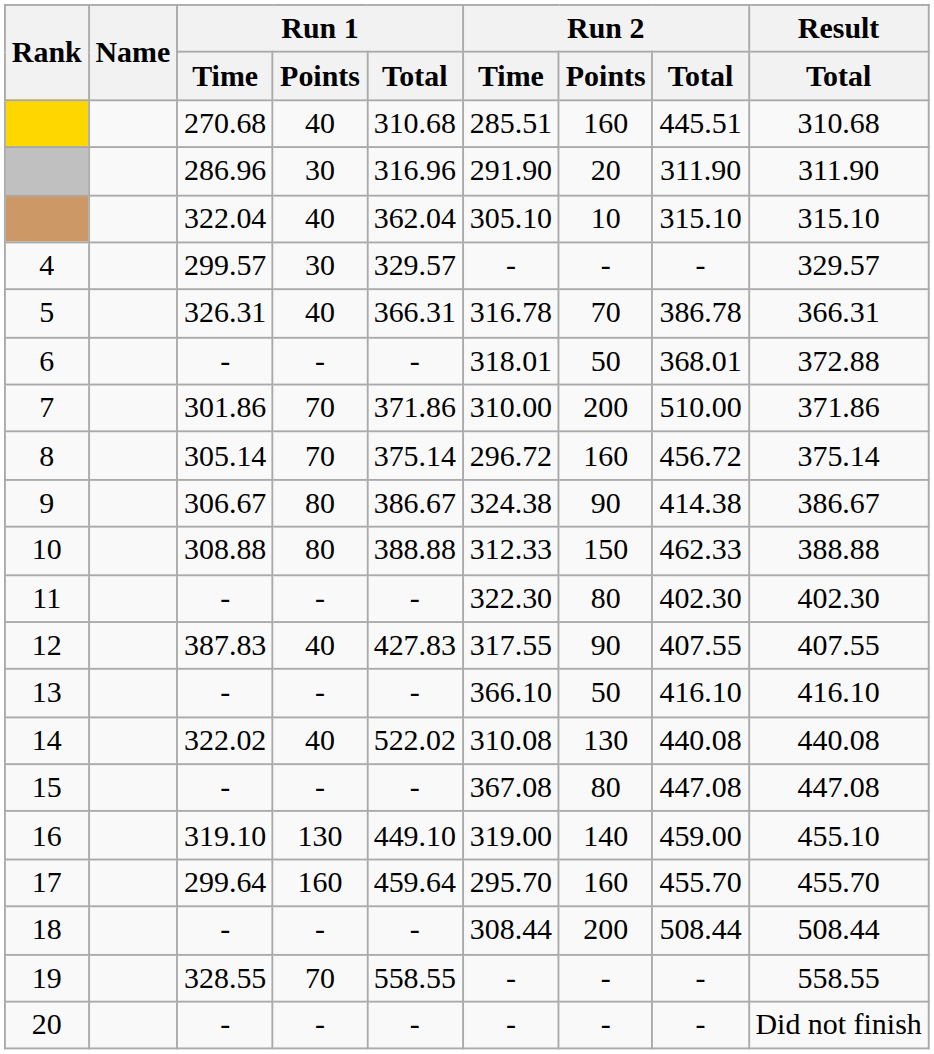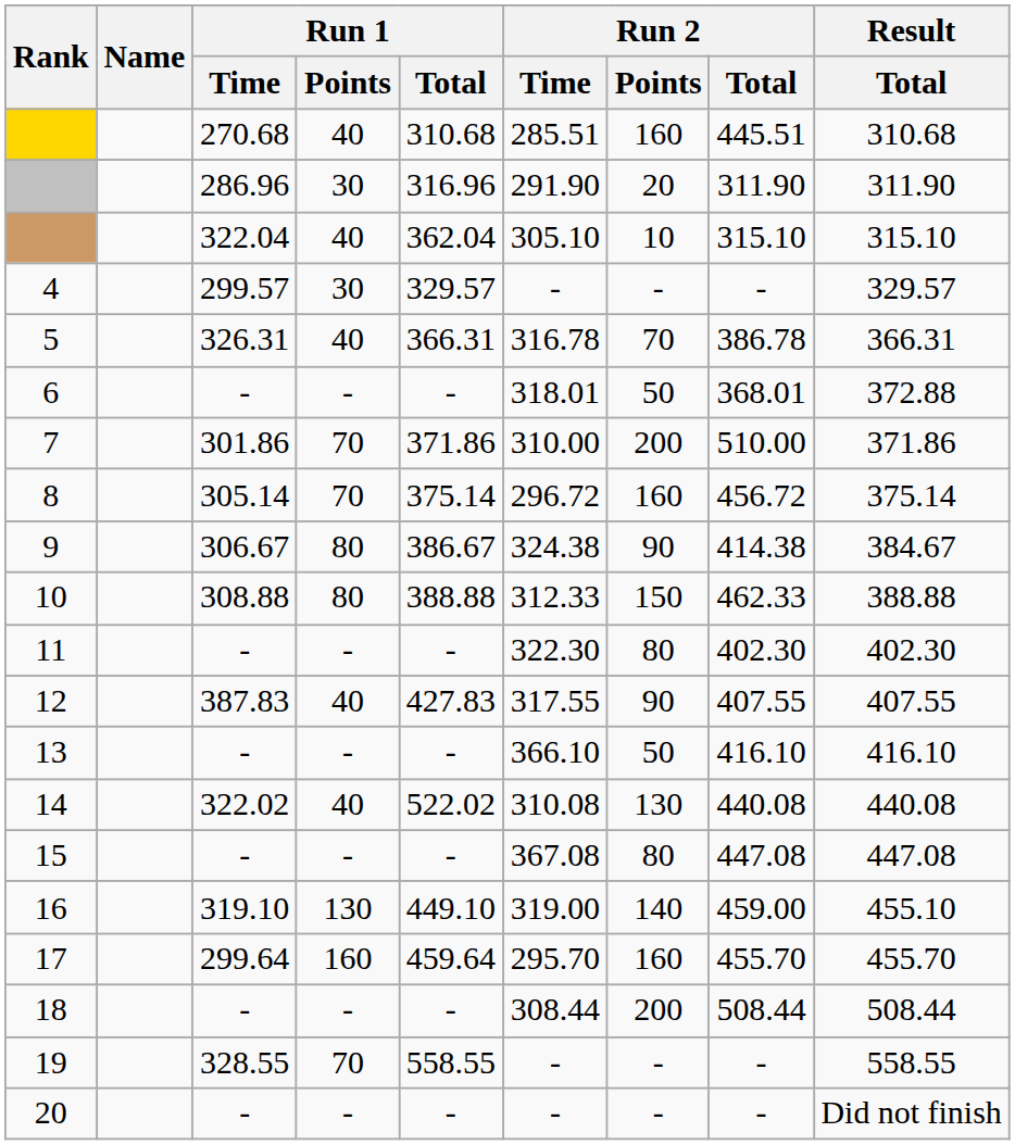 <table class="wikitable" style="text-align:center">
 <tr>
 <th rowspan=2>Rank</th>
 <th rowspan=2>Name</th>
 <th colspan=3>Run 1</th>
 <th colspan=3>Run 2</th>
 <th>Result</th>
 </tr>
 <tr>
 <th>Time</th>
 <th>Points</th>
 <th>Total</th>
 <th>Time</th>
 <th>Points</th>
 <th>Total</th>
 <th>Total</th>
 </tr>
 <tr>
 <td bgcolor=gold></td>
 <td align=left></td>
 <td>270.68</td>
 <td>40</td>
 <td>310.68</td>
 <td>285.51</td>
 <td>160</td>
 <td>445.51</td>
 <td>310.68</td>
 </tr>
 <tr>
 <td bgcolor=silver></td>
 <td align=left></td>
 <td>286.96</td>
 <td>30</td>
 <td>316.96</td>
 <td>291.90</td>
 <td>20</td>
 <td>311.90</td>
 <td>311.90</td>
 </tr>
 <tr>
 <td bgcolor=cc9966></td>
 <td align=left></td>
 <td>322.04</td>
 <td>40</td>
 <td>362.04</td>
 <td>305.10</td>
 <td>10</td>
 <td>315.10</td>
 <td>315.10</td>
 </tr>
 <tr>
 <td>4</td>
 <td align=left></td>
 <td>299.57</td>
 <td>30</td>
 <td>329.57</td>
 <td>-</td>
 <td>-</td>
 <td>-</td>
 <td>329.57</td>
 </tr>
 <tr>
 <td>5</td>
 <td align=left></td>
 <td>326.31</td>
 <td>40</td>
 <td>366.31</td>
 <td>316.78</td>
 <td>70</td>
 <td>386.78</td>
 <td>366.31</td>
 </tr>
 <tr>
 <td>6</td>
 <td align=left></td>
 <td>-</td>
 <td>-</td>
 <td>-</td>
 <td>318.01</td>
 <td>50</td>
 <td>368.01</td>
 <td>372.88</td>
 </tr>
 <tr>
 <td>7</td>
 <td align=left></td>
 <td>301.86</td>
 <td>70</td>
 <td>371.86</td>
 <td>310.00</td>
 <td>200</td>
 <td>510.00</td>
 <td>371.86</td>
 </tr>
 <tr>
 <td>8</td>
 <td align=left></td>
 <td>305.14</td>
 <td>70</td>
 <td>375.14</td>
 <td>296.72</td>
 <td>160</td>
 <td>456.72</td>
 <td>375.14</td>
 </tr>
 <tr>
 <td>9</td>
 <td align=left></td>
 <td>306.67</td>
 <td>80</td>
 <td>386.67</td>
 <td>324.38</td>
 <td>90</td>
 <td>414.38</td>
-<td>386.67</td>
+<td>384.67</td>
 </tr>
 <tr>
 <td>10</td>
 <td align=left></td>
 <td>308.88</td>
 <td>80</td>
 <td>388.88</td>
 <td>312.33</td>
 <td>150</td>
 <td>462.33</td>
 <td>388.88</td>
 </tr>
 <tr>
 <td>11</td>
 <td align=left></td>
 <td>-</td>
 <td>-</td>
 <td>-</td>
 <td>322.30</td>
 <td>80</td>
 <td>402.30</td>
 <td>402.30</td>
 </tr>
 <tr>
 <td>12</td>
 <td align=left></td>
 <td>387.83</td>
 <td>40</td>
 <td>427.83</td>
 <td>317.55</td>
 <td>90</td>
 <td>407.55</td>
 <td>407.55</td>
 </tr>
 <tr>
 <td>13</td>
 <td align=left></td>
 <td>-</td>
 <td>-</td>
 <td>-</td>
 <td>366.10</td>
 <td>50</td>
 <td>416.10</td>
 <td>416.10</td>
 </tr>
 <tr>
 <td>14</td>
 <td align=left></td>
 <td>322.02</td>
 <td>40</td>
 <td>522.02</td>
 <td>310.08</td>
 <td>130</td>
 <td>440.08</td>
 <td>440.08</td>
 </tr>
 <tr>
 <td>15</td>
 <td align=left></td>
 <td>-</td>
 <td>-</td>
 <td>-</td>
 <td>367.08</td>
 <td>80</td>
 <td>447.08</td>
 <td>447.08</td>
 </tr>
 <tr>
 <td>16</td>
 <td align=left></td>
 <td>319.10</td>
 <td>130</td>
 <td>449.10</td>
 <td>319.00</td>
 <td>140</td>
 <td>459.00</td>
 <td>455.10</td>
 </tr>
 <tr>
 <td>17</td>
 <td align=left></td>
 <td>299.64</td>
 <td>160</td>
 <td>459.64</td>
 <td>295.70</td>
 <td>160</td>
 <td>455.70</td>
 <td>455.70</td>
 </tr>
 <tr>
 <td>18</td>
 <td align=left></td>
 <td>-</td>
 <td>-</td>
 <td>-</td>
 <td>308.44</td>
 <td>200</td>
 <td>508.44</td>
 <td>508.44</td>
 </tr>
 <tr>
 <td>19</td>
 <td align=left></td>
 <td>328.55</td>
 <td>70</td>
 <td>558.55</td>
 <td>-</td>
 <td>-</td>
 <td>-</td>
 <td>558.55</td>
 </tr>
 <tr>
 <td>20</td>
 <td align=left></td>
 <td>-</td>
 <td>-</td>
 <td>-</td>
 <td>-</td>
 <td>-</td>
 <td>-</td>
 <td>Did not finish</td>
 </tr>
 </table>
